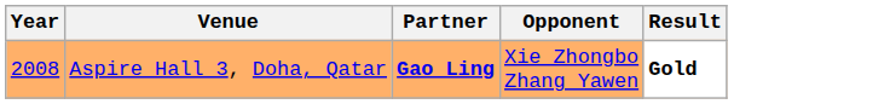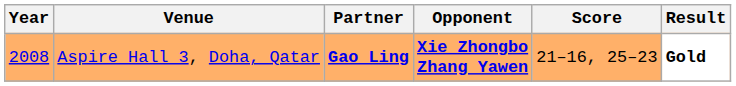 <table class="sortable wikitable" style="font-size: 90%;">
 <tr>
 <th>Year</th>
 <th>Venue</th>
 <th>Partner</th>
 <th>Opponent</th>
+<th>Score</th>
 <th>Result</th>
 </tr>
 <tr style="background:#FFB069">
 <td align="center"><a href='#'>2008</a></td>
 <td align="left"><a href='#'>Aspire Hall 3</a>, <a href='#'>Doha, Qatar</a></td>
 <td align="left"><strong> <a href='#'>Gao Ling</a></strong></td>
-<td align="left"> <a href='#'>Xie Zhongbo</a> <br>  <a href='#'>Zhang Yawen</a></td>
+<td align="left"><strong> <a href='#'>Xie Zhongbo</a> <br>  <a href='#'>Zhang Yawen</a></strong></td>
+<td align="left">21–16, 25–23</td>
 <td style="text-align:left; background:white"> <strong>Gold</strong></td>
 </tr>
 </table>
